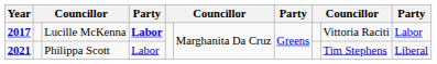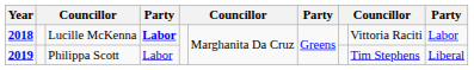 <table class="wikitable">
 <tr>
 <th>Year</th>
 <th colspan="2">Councillor</th>
 <th>Party</th>
 <th colspan="2">Councillor</th>
 <th>Party</th>
 <th colspan="2">Councillor</th>
 <th>Party</th>
 </tr>
 <tr>
-<td><strong><a href='#'>2017</a></strong></td>
+<td><strong><a href='#'>2018</a></strong></td>
 <td rowspan="1" width="1px" > </td>
 <td rowspan="1">Lucille McKenna</td>
 <td rowspan="1"><strong><a href='#'>Labor</a></strong></td>
 <td rowspan="2" width="1px" > </td>
 <td rowspan="2">Marghanita Da Cruz</td>
 <td rowspan="2"><a href='#'>Greens</a></td>
 <td rowspan="1" width="1px" > </td>
 <td rowspan="1">Vittoria Raciti</td>
 <td rowspan="1"><a href='#'>Labor</a></td>
 </tr>
 <tr>
-<td><strong><a href='#'>2021</a></strong></td>
+<td><strong><a href='#'>2019</a></strong></td>
 <td rowspan="1" width="1px" > </td>
 <td rowspan="1">Philippa Scott</td>
 <td rowspan="1"><a href='#'>Labor</a></td>
 <td rowspan="1" width="1px" > </td>
 <td rowspan="1"><a href='#'>Tim Stephens</a></td>
 <td rowspan="1"><a href='#'>Liberal</a></td>
 </tr>
 </table>
